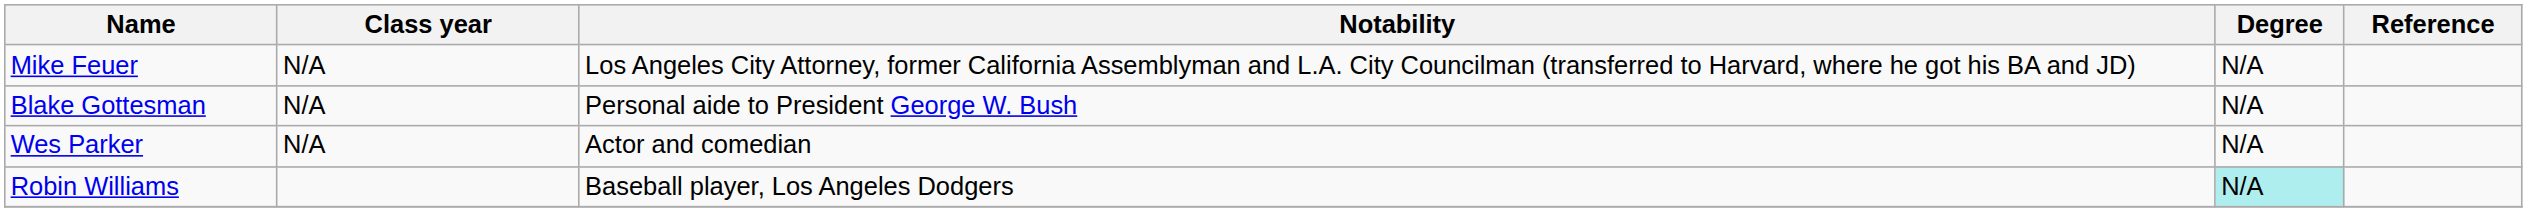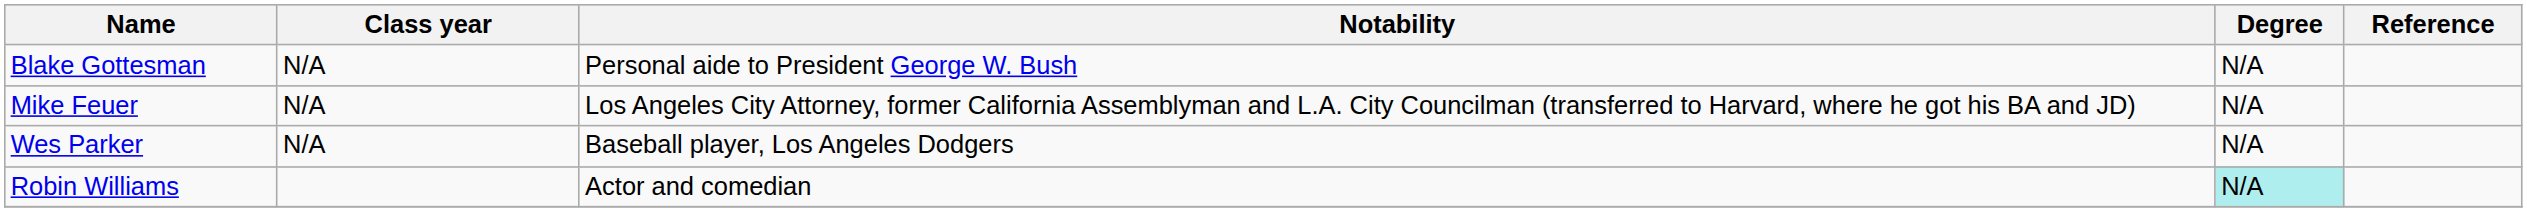 <table class="wikitable" style="width:100%">
 <tr>
 <th style="width:*;">Name</th>
 <th style="width:12%;">Class year</th>
 <th class="unsortable" style="width:65%;">Notability</th>
 <th>Degree</th>
 <th>Reference</th>
 </tr>
 <tr>
+<td><a href='#'>Blake Gottesman</a></td>
+<td>N/A</td>
+<td>Personal aide to President <a href='#'>George W. Bush</a></td>
+<td>N/A</td>
+<td></td>
+</tr>
+<tr>
 <td><a href='#'>Mike Feuer</a></td>
 <td>N/A</td>
 <td>Los Angeles City Attorney, former California Assemblyman and L.A. City Councilman (transferred to Harvard, where he got his BA and JD)</td>
 <td>N/A</td>
 <td></td>
 </tr>
 <tr>
-<td><a href='#'>Blake Gottesman</a></td>
-<td>N/A</td>
-<td>Personal aide to President <a href='#'>George W. Bush</a></td>
-<td>N/A</td>
-<td></td>
-</tr>
-<tr>
 <td><a href='#'>Wes Parker</a></td>
 <td>N/A</td>
-<td>Actor and comedian</td>
+<td>Baseball player, Los Angeles Dodgers</td>
 <td>N/A</td>
 <td></td>
 </tr>
 <tr>
 <td><a href='#'>Robin Williams</a></td>
 <td></td>
-<td>Baseball player, Los Angeles Dodgers</td>
+<td>Actor and comedian</td>
 <td style="background: paleturquoise;">N/A</td>
 <td></td>
 </tr>
 <tr>
 </tr>
 </table>
